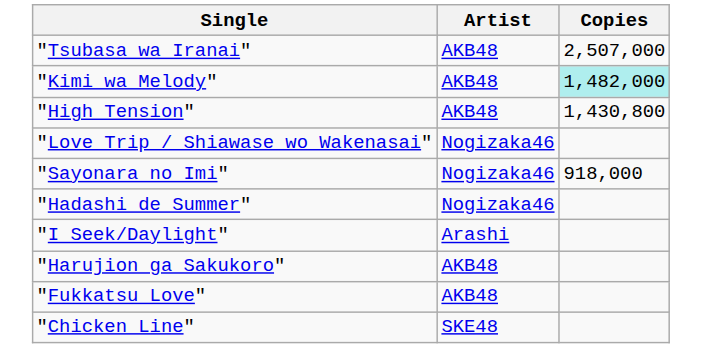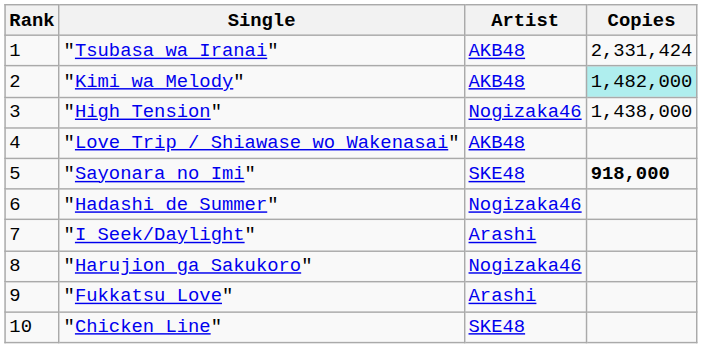 <table class="wikitable sortable" style="margin:auto; margin:auto;">
 <tr>
+<th>Rank</th>
 <th>Single</th>
 <th>Artist</th>
 <th>Copies</th>
 </tr>
 <tr>
+<td>1</td>
 <td>"<a href='#'>Tsubasa wa Iranai</a>"</td>
 <td><a href='#'>AKB48</a></td>
-<td>2,507,000</td>
+<td>2,331,424</td>
 </tr>
 <tr>
+<td>2</td>
 <td>"<a href='#'>Kimi wa Melody</a>"</td>
 <td><a href='#'>AKB48</a></td>
 <td style="background: paleturquoise;">1,482,000</td>
 </tr>
 <tr>
+<td>3</td>
 <td>"<a href='#'>High Tension</a>"</td>
-<td><a href='#'>AKB48</a></td>
-<td>1,430,800</td>
+<td><a href='#'>Nogizaka46</a></td>
+<td>1,438,000</td>
 </tr>
 <tr>
+<td>4</td>
 <td>"<a href='#'>Love Trip / Shiawase wo Wakenasai</a>"</td>
-<td><a href='#'>Nogizaka46</a></td>
+<td><a href='#'>AKB48</a></td>
 <td></td>
 </tr>
 <tr>
+<td>5</td>
 <td>"<a href='#'>Sayonara no Imi</a>"</td>
-<td><a href='#'>Nogizaka46</a></td>
-<td>918,000</td>
+<td><a href='#'>SKE48</a></td>
+<td><strong>918,000</strong></td>
 </tr>
 <tr>
+<td>6</td>
 <td>"<a href='#'>Hadashi de Summer</a>"</td>
 <td><a href='#'>Nogizaka46</a></td>
 <td></td>
 </tr>
 <tr>
+<td>7</td>
 <td>"<a href='#'>I Seek/Daylight</a>"</td>
 <td><a href='#'>Arashi</a></td>
 <td></td>
 </tr>
 <tr>
+<td>8</td>
 <td>"<a href='#'>Harujion ga Sakukoro</a>"</td>
-<td><a href='#'>AKB48</a></td>
+<td><a href='#'>Nogizaka46</a></td>
 <td></td>
 </tr>
 <tr>
+<td>9</td>
 <td>"<a href='#'>Fukkatsu Love</a>"</td>
-<td><a href='#'>AKB48</a></td>
+<td><a href='#'>Arashi</a></td>
 <td></td>
 </tr>
 <tr>
+<td>10</td>
 <td>"<a href='#'>Chicken Line</a>"</td>
 <td><a href='#'>SKE48</a></td>
 <td></td>
 </tr>
 </table>
